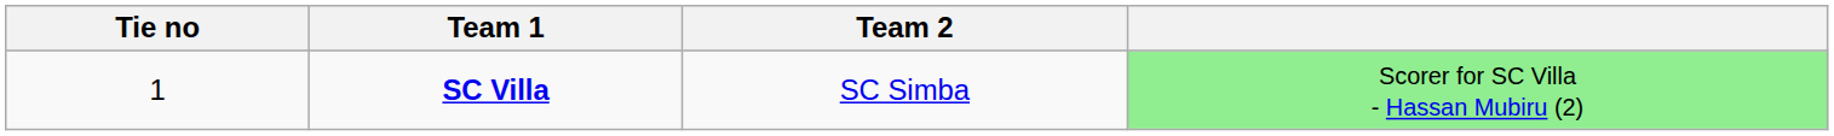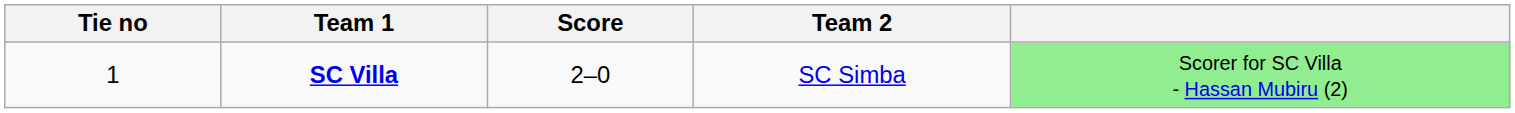 <table class="wikitable" style="text-align:center; width:80%; font-size:100%">
 <tr>
 <th style= width="80px">Tie no</th>
 <th style= width="300px">Team 1</th>
+<th style= width="80px">Score</th>
 <th style= width="300px">Team 2</th>
 <th style= width="300px"></th>
 </tr>
 <tr>
 <td>1</td>
 <td><strong><a href='#'>SC Villa</a></strong></td>
+<td>2–0</td>
 <td><a href='#'>SC Simba</a></td>
 <td style="background: lightgreen;"><small>Scorer for SC Villa<br> - <a href='#'>Hassan Mubiru</a> (2)</small></td>
 </tr>
 </table>
